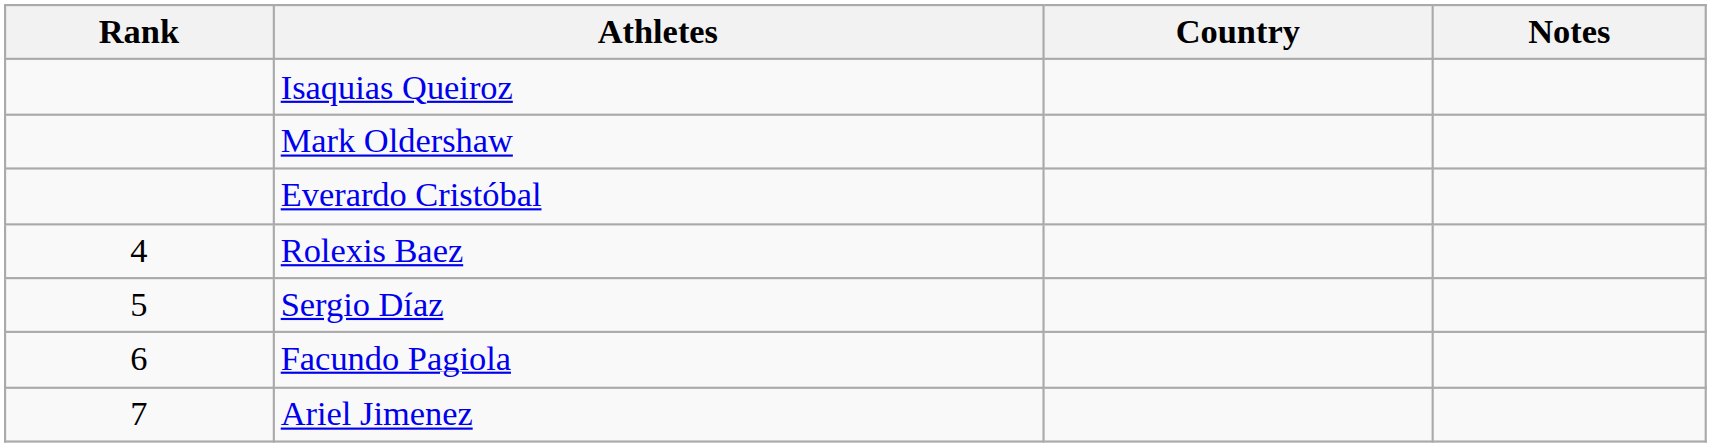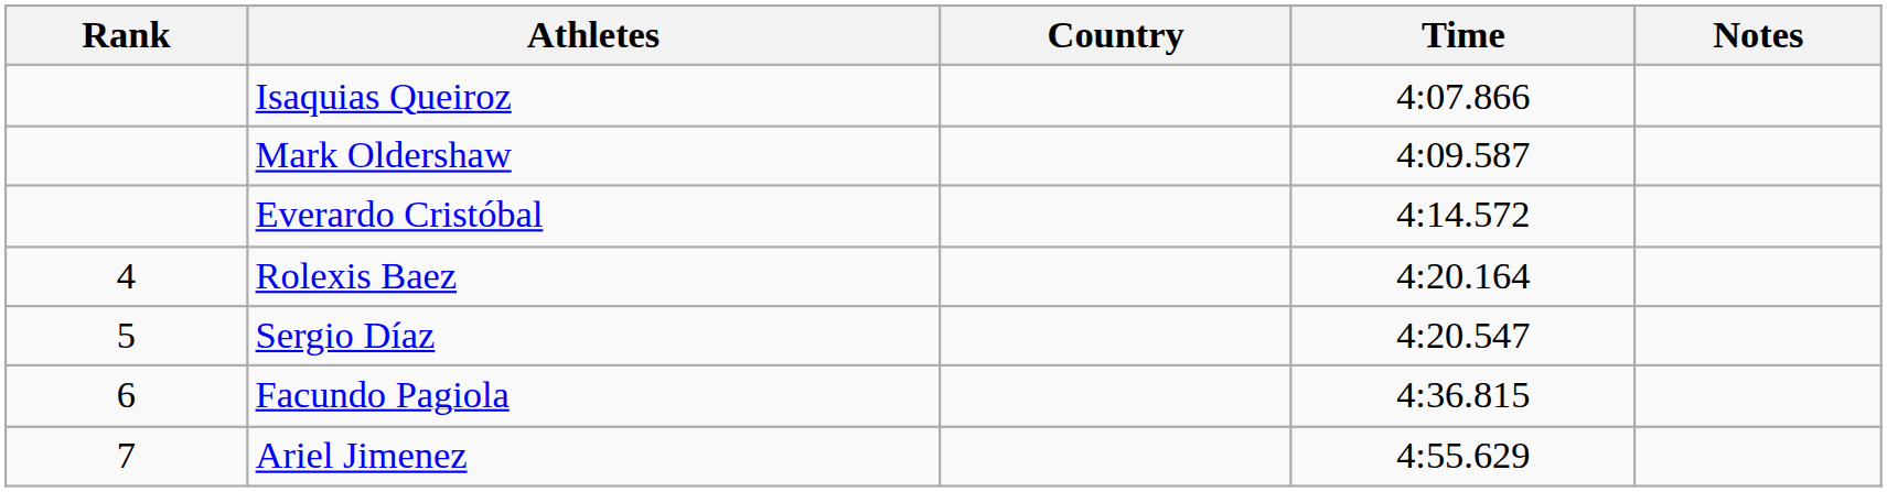 <table class="wikitable" width=50% style="text-align:center">
 <tr>
 <th>Rank</th>
 <th>Athletes</th>
 <th>Country</th>
+<th>Time</th>
 <th>Notes</th>
 </tr>
 <tr>
 <td></td>
 <td align=left><a href='#'>Isaquias Queiroz</a></td>
 <td align=left></td>
+<td>4:07.866</td>
 <td></td>
 </tr>
 <tr>
 <td></td>
 <td align=left><a href='#'>Mark Oldershaw</a></td>
 <td align=left></td>
+<td>4:09.587</td>
 <td></td>
 </tr>
 <tr>
 <td></td>
 <td align=left><a href='#'>Everardo Cristóbal</a></td>
 <td align=left></td>
+<td>4:14.572</td>
 <td></td>
 </tr>
 <tr>
 <td>4</td>
 <td align=left><a href='#'>Rolexis Baez</a></td>
 <td align=left></td>
+<td>4:20.164</td>
 <td></td>
 </tr>
 <tr>
 <td>5</td>
 <td align=left><a href='#'>Sergio Díaz</a></td>
 <td align=left></td>
+<td>4:20.547</td>
 <td></td>
 </tr>
 <tr>
 <td>6</td>
 <td align=left><a href='#'>Facundo Pagiola</a></td>
 <td align=left></td>
+<td>4:36.815</td>
 <td></td>
 </tr>
 <tr>
 <td>7</td>
 <td align=left><a href='#'>Ariel Jimenez</a></td>
 <td align=left></td>
+<td>4:55.629</td>
 <td></td>
 </tr>
 </table>
